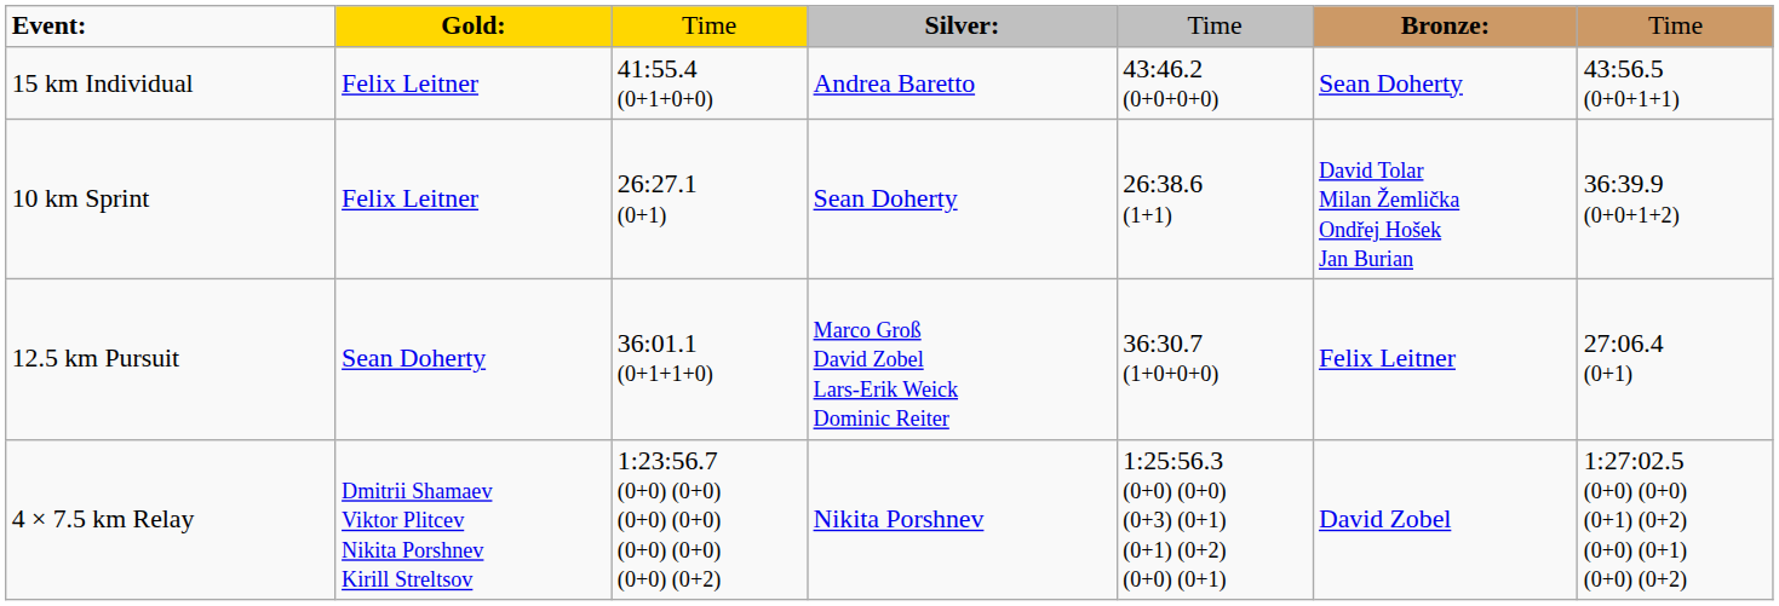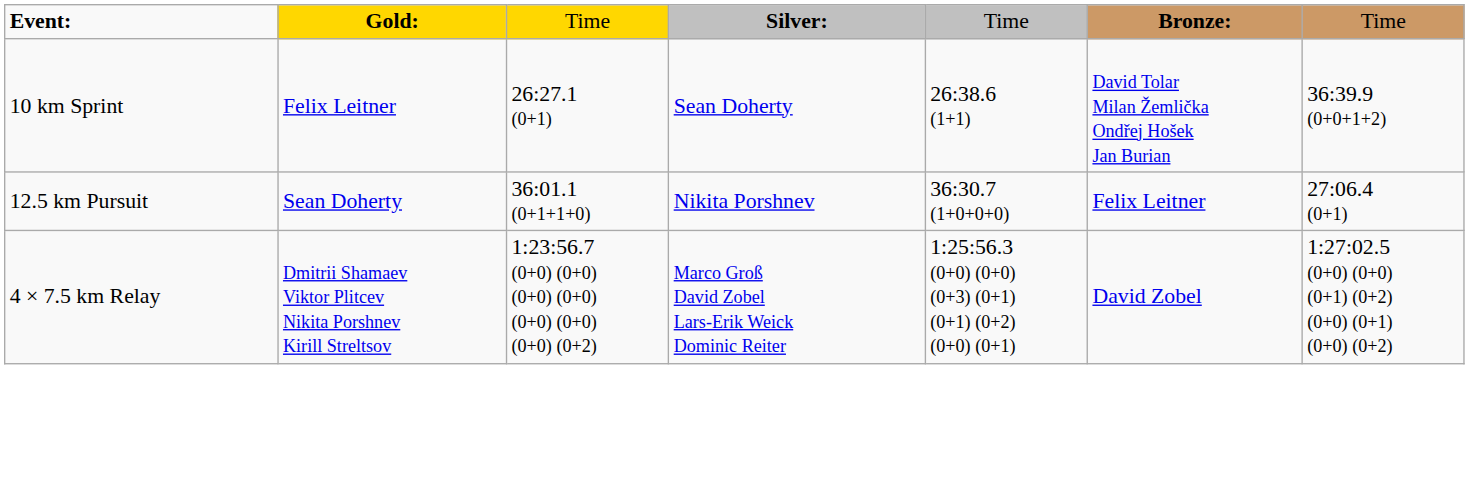 <table class="wikitable" width=85%>
 <tr>
 <td><strong>Event:</strong></td>
 <td style="text-align:center;background-color:gold;"><strong>Gold:</strong></td>
 <td style="text-align:center;background-color:gold;">Time</td>
 <td style="text-align:center;background-color:silver;"><strong>Silver:</strong></td>
 <td style="text-align:center;background-color:silver;">Time</td>
 <td style="text-align:center;background-color:#CC9966;"><strong>Bronze:</strong></td>
 <td style="text-align:center;background-color:#CC9966;">Time</td>
-</tr>
-<tr>
-<td>15 km Individual<br><em></em></td>
-<td><a href='#'>Felix Leitner</a><br><small></small></td>
-<td>41:55.4<br><small>(0+1+0+0)</small></td>
-<td><a href='#'>Andrea Baretto</a><br><small></small></td>
-<td>43:46.2<br><small>(0+0+0+0)</small></td>
-<td><a href='#'>Sean Doherty</a><br><small></small></td>
-<td>43:56.5<br><small>(0+0+1+1)</small></td>
 </tr>
 <tr>
 <td>10 km Sprint<br><em></em></td>
 <td><a href='#'>Felix Leitner</a><br><small></small></td>
 <td>26:27.1<br><small>(0+1)</small></td>
 <td><a href='#'>Sean Doherty</a><br><small></small></td>
 <td>26:38.6<br><small>(1+1)</small></td>
 <td> <br><small><a href='#'>David Tolar</a><br><a href='#'>Milan Žemlička</a><br><a href='#'>Ondřej Hošek</a><br><a href='#'>Jan Burian</a></small></td>
 <td>36:39.9<br><small>(0+0+1+2)</small></td>
 </tr>
 <tr>
 <td>12.5 km Pursuit<br><em></em></td>
 <td><a href='#'>Sean Doherty</a><br><small></small></td>
 <td>36:01.1<br><small>(0+1+1+0)</small></td>
-<td> <br><small><a href='#'>Marco Groß</a><br><a href='#'>David Zobel</a><br><a href='#'>Lars-Erik Weick</a><br><a href='#'>Dominic Reiter</a></small></td>
+<td><a href='#'>Nikita Porshnev</a><br><small></small></td>
 <td>36:30.7<br><small>(1+0+0+0)</small></td>
 <td><a href='#'>Felix Leitner</a><br><small></small></td>
 <td>27:06.4<br><small>(0+1)</small></td>
 </tr>
 <tr>
 <td>4 × 7.5 km Relay<br><em></em></td>
 <td> <br><small><a href='#'>Dmitrii Shamaev</a><br><a href='#'>Viktor Plitcev</a><br><a href='#'>Nikita Porshnev</a><br><a href='#'>Kirill Streltsov</a></small></td>
 <td>1:23:56.7<br><small>(0+0) (0+0)<br>(0+0) (0+0)<br>(0+0) (0+0)<br>(0+0) (0+2)</small></td>
-<td><a href='#'>Nikita Porshnev</a><br><small></small></td>
+<td> <br><small><a href='#'>Marco Groß</a><br><a href='#'>David Zobel</a><br><a href='#'>Lars-Erik Weick</a><br><a href='#'>Dominic Reiter</a></small></td>
 <td>1:25:56.3<br><small>(0+0) (0+0)<br>(0+3) (0+1)<br>(0+1) (0+2)<br>(0+0) (0+1)</small></td>
 <td><a href='#'>David Zobel</a><br><small></small></td>
 <td>1:27:02.5<br><small>(0+0) (0+0)<br>(0+1) (0+2)<br>(0+0) (0+1)<br>(0+0) (0+2)</small></td>
 </tr>
 </table>
